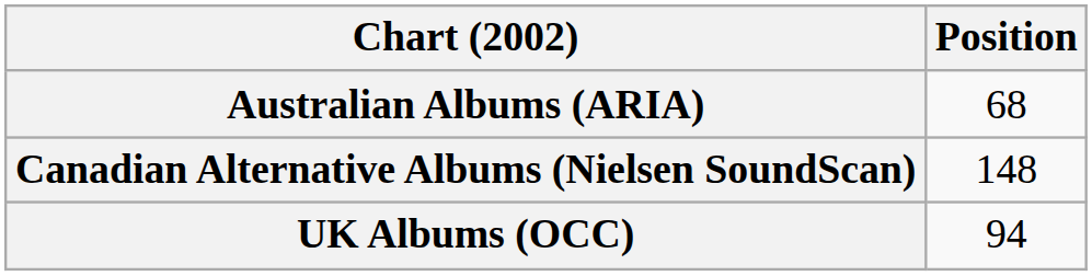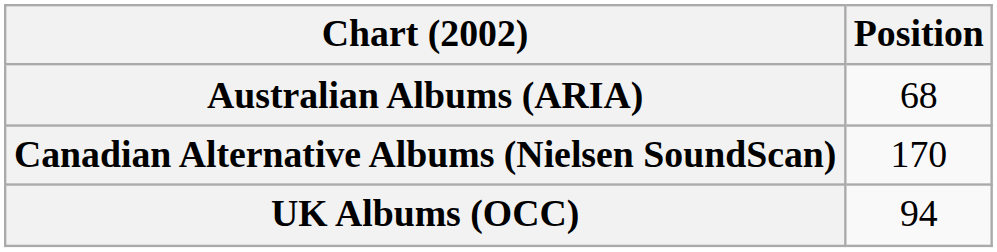 <table class="wikitable sortable plainrowheaders" style="text-align:center">
 <tr>
 <th scope="col">Chart (2002)</th>
 <th scope="col">Position</th>
 </tr>
 <tr>
 <th scope="row">Australian Albums (ARIA)</th>
 <td>68</td>
 </tr>
 <tr>
 <th scope="row">Canadian Alternative Albums (Nielsen SoundScan)</th>
-<td>148</td>
+<td>170</td>
 </tr>
 <tr>
 <th scope="row">UK Albums (OCC)</th>
 <td>94</td>
 </tr>
 </table>
